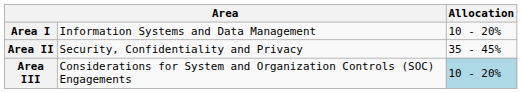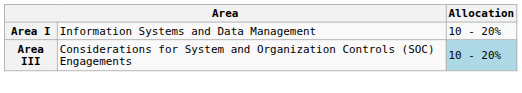 <table class="wikitable">
 <tr>
 <th colspan=2>Area</th>
 <th>Allocation</th>
 </tr>
 <tr>
 <th>Area I</th>
 <td>Information Systems and Data Management</td>
 <td>10 - 20%</td>
 </tr>
 <tr>
-<th>Area II</th>
-<td>Security, Confidentiality and Privacy</td>
-<td>35 - 45%</td>
-</tr>
-<tr>
 <th>Area III</th>
 <td>Considerations for System and Organization Controls (SOC) Engagements</td>
 <td style="background: lightblue;">10 - 20%</td>
 </tr>
 </table>
